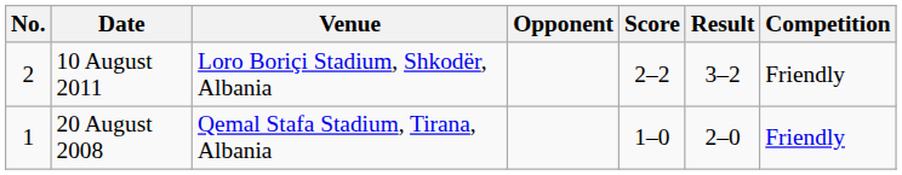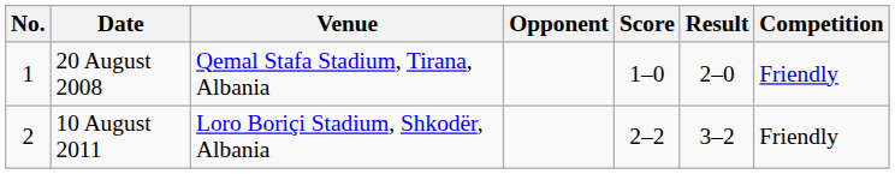 <table class="wikitable sortable">
 <tr>
 <th scope="col">No.</th>
 <th scope="col" data-sort-type="date">Date</th>
 <th scope="col">Venue</th>
 <th scope="col">Opponent</th>
 <th scope="col">Score</th>
 <th scope="col">Result</th>
 <th scope="col">Competition</th>
 </tr>
 <tr>
+<td style="text-align:center">1</td>
+<td>20 August 2008</td>
+<td><a href='#'>Qemal Stafa Stadium</a>, <a href='#'>Tirana</a>, Albania</td>
+<td></td>
+<td style="text-align:center">1–0</td>
+<td style="text-align:center">2–0</td>
+<td><a href='#'>Friendly</a></td>
+</tr>
+<tr>
 <td style="text-align:center">2</td>
 <td>10 August 2011</td>
 <td><a href='#'>Loro Boriçi Stadium</a>, <a href='#'>Shkodër</a>, Albania</td>
 <td></td>
 <td style="text-align:center">2–2</td>
 <td style="text-align:center">3–2</td>
 <td>Friendly</td>
 </tr>
-<tr>
-<td style="text-align:center">1</td>
-<td>20 August 2008</td>
-<td><a href='#'>Qemal Stafa Stadium</a>, <a href='#'>Tirana</a>, Albania</td>
-<td></td>
-<td style="text-align:center">1–0</td>
-<td style="text-align:center">2–0</td>
-<td><a href='#'>Friendly</a></td>
-</tr>
 </table>
